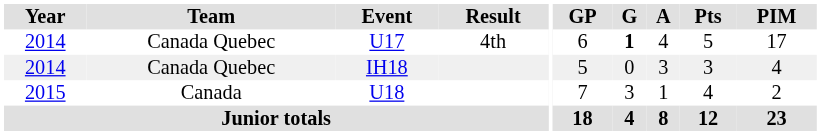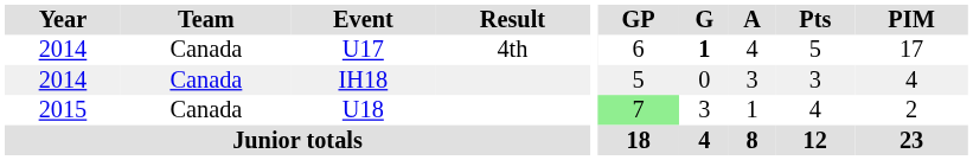 <table border="0" cellpadding="1" cellspacing="0" ID="Table3" style="text-align:center; width:40em">
 <tr ALIGN="center" bgcolor="#e0e0e0">
 <th>Year</th>
 <th>Team</th>
 <th>Event</th>
 <th>Result</th>
 <th rowspan="99" bgcolor="#ffffff"></th>
 <th>GP</th>
 <th>G</th>
 <th>A</th>
 <th>Pts</th>
 <th>PIM</th>
 </tr>
 <tr>
 <td><a href='#'>2014</a></td>
-<td>Canada Quebec</td>
+<td>Canada</td>
 <td><a href='#'>U17</a></td>
 <td>4th</td>
 <td>6</td>
 <td><strong>1</strong></td>
 <td>4</td>
 <td>5</td>
 <td>17</td>
 </tr>
 <tr bgcolor="#f0f0f0">
 <td><a href='#'>2014</a></td>
-<td>Canada Quebec</td>
+<td><a href='#'>Canada</a></td>
 <td><a href='#'>IH18</a></td>
 <td></td>
 <td>5</td>
 <td>0</td>
 <td>3</td>
 <td>3</td>
 <td>4</td>
 </tr>
 <tr>
 <td><a href='#'>2015</a></td>
 <td>Canada</td>
 <td><a href='#'>U18</a></td>
 <td></td>
-<td>7</td>
+<td style="background: lightgreen;">7</td>
 <td>3</td>
 <td>1</td>
 <td>4</td>
 <td>2</td>
 </tr>
 <tr bgcolor="#e0e0e0">
 <th colspan="4">Junior totals</th>
 <th>18</th>
 <th>4</th>
 <th>8</th>
 <th>12</th>
 <th>23</th>
 </tr>
 </table>
